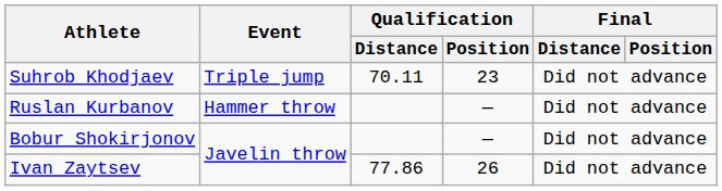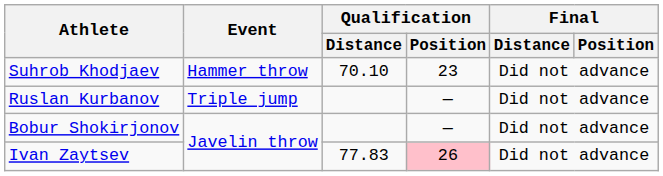 <table class=wikitable style="font-size:90%">
 <tr>
 <th rowspan="2">Athlete</th>
 <th rowspan="2">Event</th>
 <th colspan="2">Qualification</th>
 <th colspan="2">Final</th>
 </tr>
 <tr style="font-size:95%">
 <th>Distance</th>
 <th>Position</th>
 <th>Distance</th>
 <th>Position</th>
 </tr>
 <tr align=center>
 <td align=left><a href='#'>Suhrob Khodjaev</a></td>
-<td align=left><a href='#'>Triple jump</a></td>
-<td>70.11</td>
+<td align=left><a href='#'>Hammer throw</a></td>
+<td>70.10</td>
 <td>23</td>
 <td colspan=2>Did not advance</td>
 </tr>
 <tr align=center>
 <td align=left><a href='#'>Ruslan Kurbanov</a></td>
-<td align=left><a href='#'>Hammer throw</a></td>
+<td align=left><a href='#'>Triple jump</a></td>
 <td></td>
 <td>—</td>
 <td colspan=2>Did not advance</td>
 </tr>
 <tr align=center>
 <td align=left><a href='#'>Bobur Shokirjonov</a></td>
 <td align=left rowspan=2><a href='#'>Javelin throw</a></td>
 <td></td>
 <td>—</td>
 <td colspan=2>Did not advance</td>
 </tr>
 <tr align=center>
 <td align=left><a href='#'>Ivan Zaytsev</a></td>
-<td>77.86</td>
-<td>26</td>
+<td>77.83</td>
+<td style="background: pink;">26</td>
 <td colspan=2>Did not advance</td>
 </tr>
 </table>
